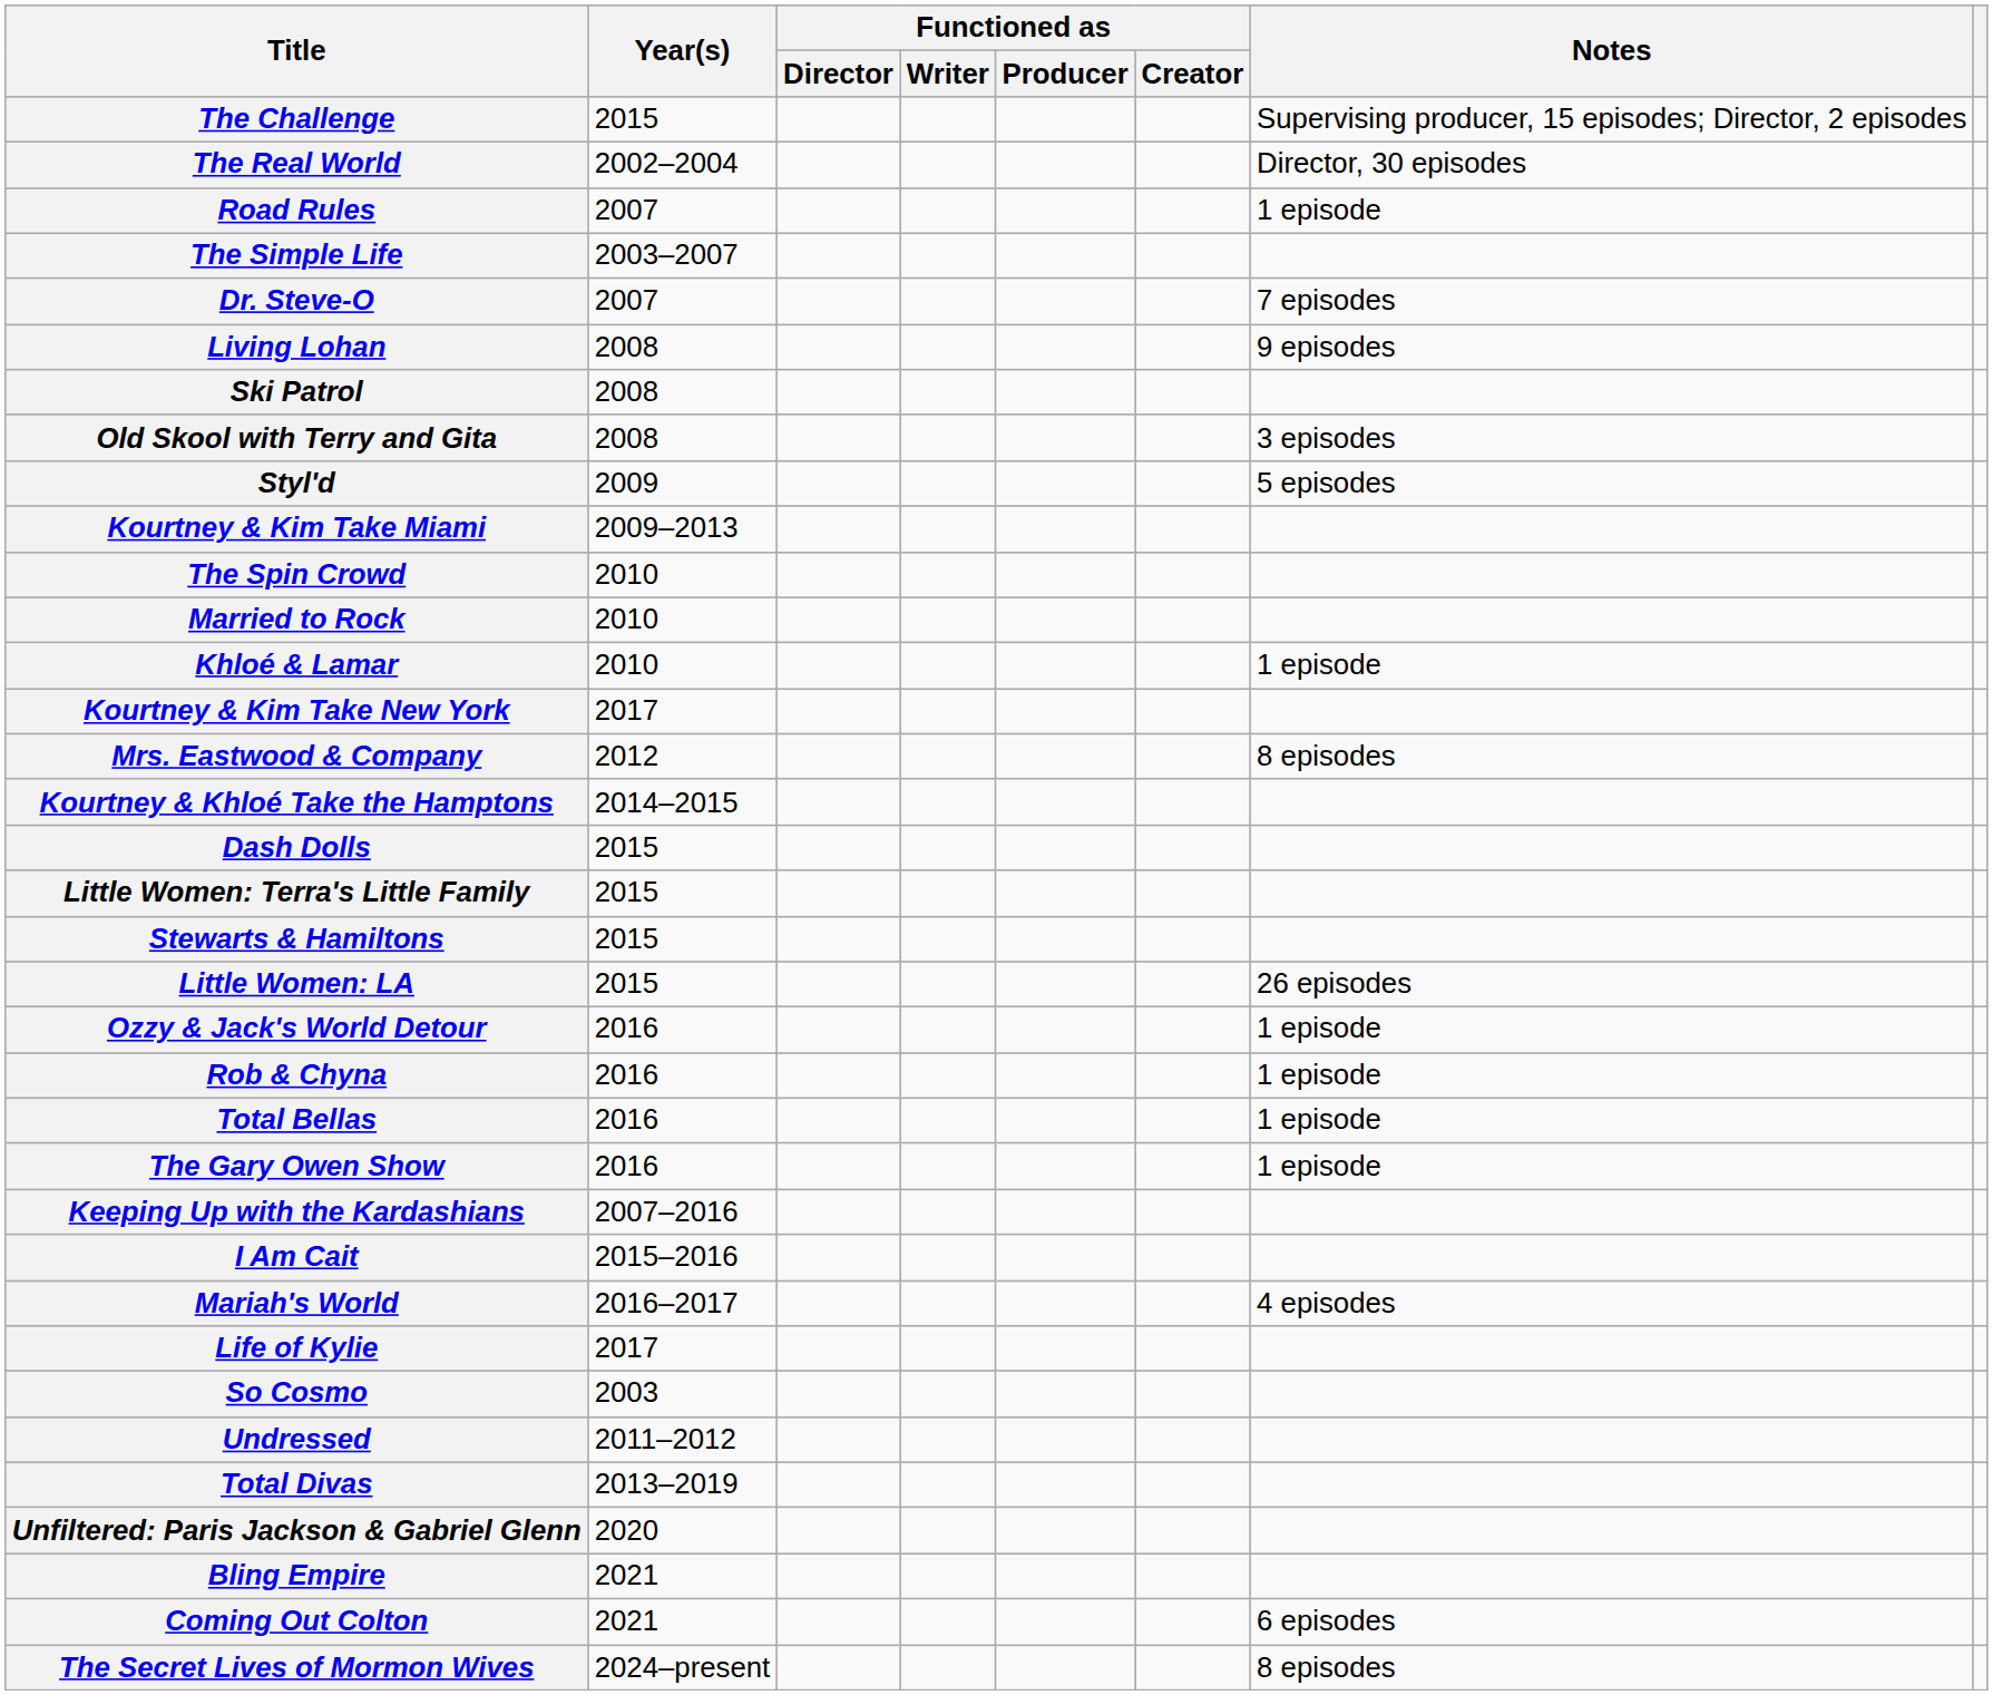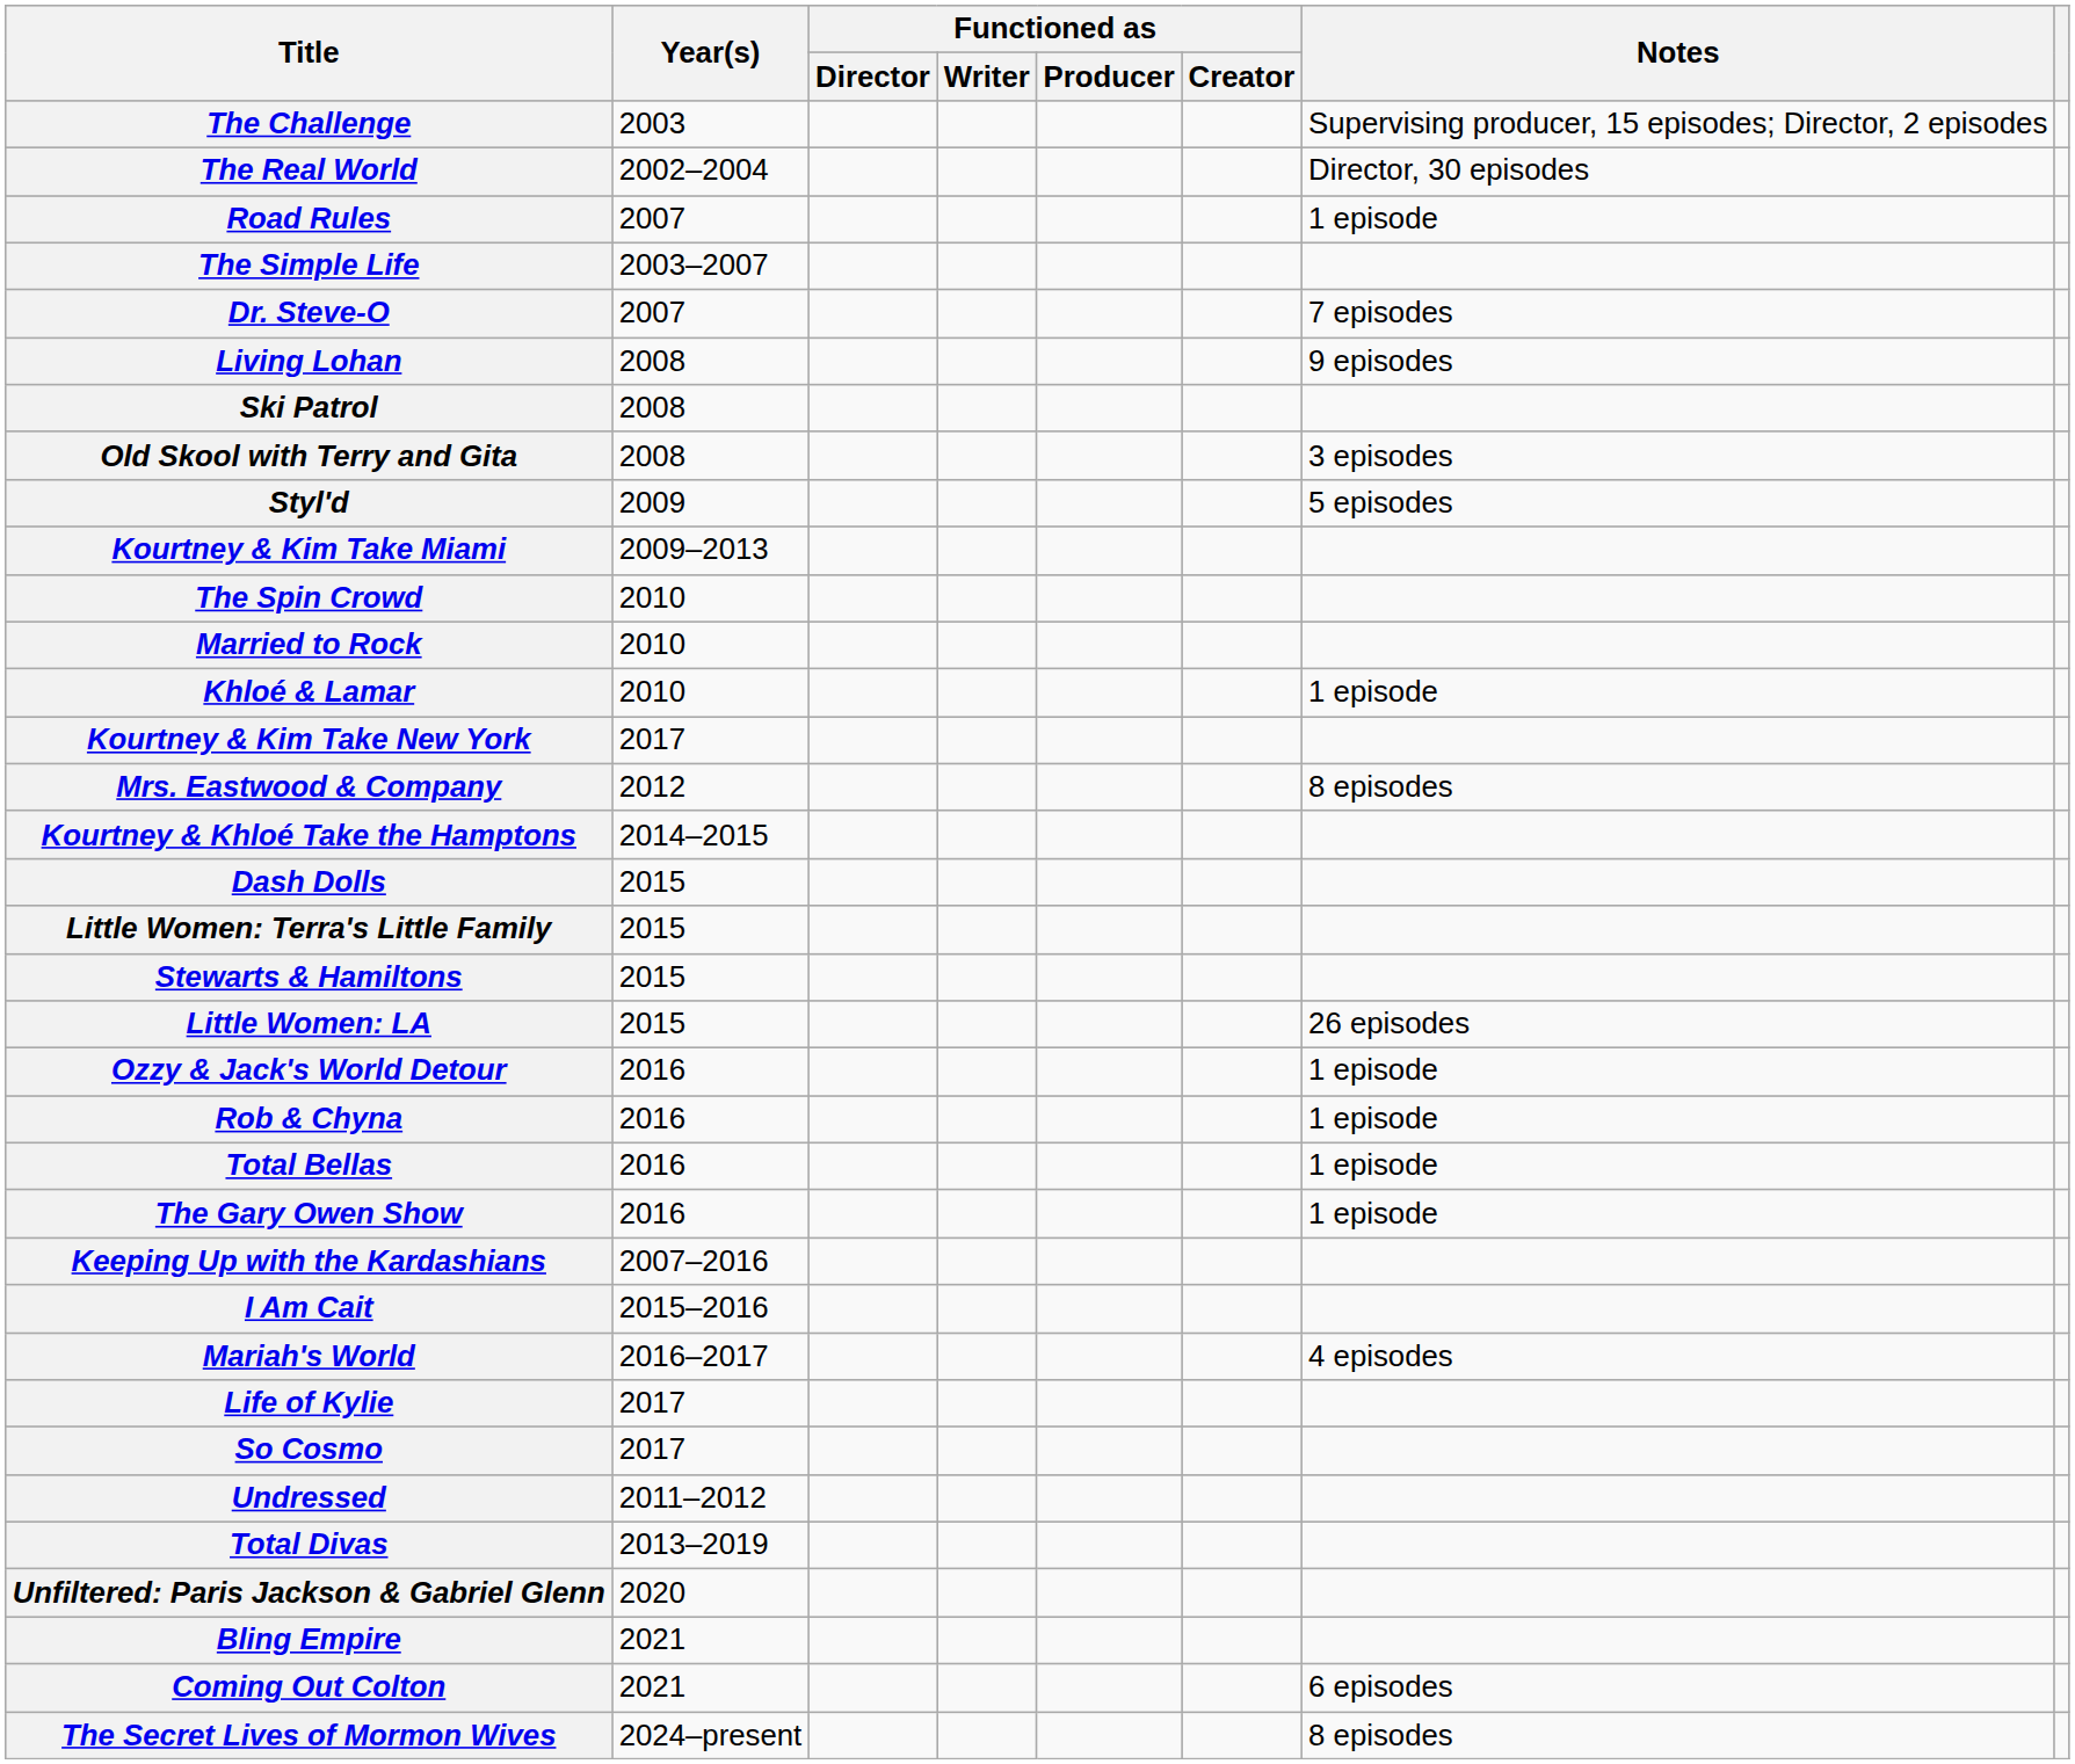 <table class="wikitable sortable plainrowheaders" style="margin-right: 0;">
 <tr>
 <th rowspan="2" scope="col">Title</th>
 <th rowspan="2" scope="col">Year(s)</th>
 <th colspan="4" scope="col">Functioned as</th>
 <th rowspan="2" scope="col" class="unsortable">Notes</th>
 <th rowspan="2" scope="col" class="unsortable"></th>
 </tr>
 <tr>
 <th scope="col">Director</th>
 <th scope="col">Writer</th>
 <th scope="col">Producer</th>
 <th scope="col">Creator</th>
 </tr>
 <tr>
 <th scope="row"><em><a href='#'>The Challenge</a></em></th>
-<td>2015</td>
+<td>2003</td>
 <td></td>
 <td></td>
 <td></td>
 <td></td>
 <td>Supervising producer, 15 episodes; Director, 2 episodes</td>
 <td></td>
 </tr>
 <tr>
 <th scope="row"><em><a href='#'>The Real World</a></em></th>
 <td>2002–2004</td>
 <td></td>
 <td></td>
 <td></td>
 <td></td>
 <td>Director, 30 episodes</td>
 <td></td>
 </tr>
 <tr>
 <th scope="row"><em><a href='#'>Road Rules</a></em></th>
 <td>2007</td>
 <td></td>
 <td></td>
 <td></td>
 <td></td>
 <td>1 episode</td>
 <td></td>
 </tr>
 <tr>
 <th scope="row"><em><a href='#'>The Simple Life</a></em></th>
 <td>2003–2007</td>
 <td></td>
 <td></td>
 <td></td>
 <td></td>
 <td></td>
 <td></td>
 </tr>
 <tr>
 <th scope="row"><em><a href='#'>Dr. Steve-O</a></em></th>
 <td>2007</td>
 <td></td>
 <td></td>
 <td></td>
 <td></td>
 <td>7 episodes</td>
 <td></td>
 </tr>
 <tr>
 <th scope="row"><em><a href='#'>Living Lohan</a></em></th>
 <td>2008</td>
 <td></td>
 <td></td>
 <td></td>
 <td></td>
 <td>9 episodes</td>
 <td></td>
 </tr>
 <tr>
 <th scope="row"><em>Ski Patrol</em></th>
 <td>2008</td>
 <td></td>
 <td></td>
 <td></td>
 <td></td>
 <td></td>
 <td></td>
 </tr>
 <tr>
 <th scope="row"><em>Old Skool with Terry and Gita</em></th>
 <td>2008</td>
 <td></td>
 <td></td>
 <td></td>
 <td></td>
 <td>3 episodes</td>
 <td></td>
 </tr>
 <tr>
 <th scope="row"><em>Styl'd</em></th>
 <td>2009</td>
 <td></td>
 <td></td>
 <td></td>
 <td></td>
 <td>5 episodes</td>
 <td></td>
 </tr>
 <tr>
 <th scope="row"><em><a href='#'>Kourtney & Kim Take Miami</a></em></th>
 <td>2009–2013</td>
 <td></td>
 <td></td>
 <td></td>
 <td></td>
 <td></td>
 <td></td>
 </tr>
 <tr>
 <th scope="row"><em><a href='#'>The Spin Crowd</a></em></th>
 <td>2010</td>
 <td></td>
 <td></td>
 <td></td>
 <td></td>
 <td></td>
 <td></td>
 </tr>
 <tr>
 <th scope="row"><em><a href='#'>Married to Rock</a></em></th>
 <td>2010</td>
 <td></td>
 <td></td>
 <td></td>
 <td></td>
 <td></td>
 <td></td>
 </tr>
 <tr>
 <th scope="row"><em><a href='#'>Khloé & Lamar</a></em></th>
 <td>2010</td>
 <td></td>
 <td></td>
 <td></td>
 <td></td>
 <td>1 episode</td>
 <td></td>
 </tr>
 <tr>
 <th scope="row"><em><a href='#'>Kourtney & Kim Take New York</a></em></th>
 <td>2017</td>
 <td></td>
 <td></td>
 <td></td>
 <td></td>
 <td></td>
 <td></td>
 </tr>
 <tr>
 <th scope="row"><em><a href='#'>Mrs. Eastwood & Company</a></em></th>
 <td>2012</td>
 <td></td>
 <td></td>
 <td></td>
 <td></td>
 <td>8 episodes</td>
 <td></td>
 </tr>
 <tr>
 <th scope="row"><em><a href='#'>Kourtney & Khloé Take the Hamptons</a></em></th>
 <td>2014–2015</td>
 <td></td>
 <td></td>
 <td></td>
 <td></td>
 <td></td>
 <td></td>
 </tr>
 <tr>
 <th scope="row"><em><a href='#'>Dash Dolls</a></em></th>
 <td>2015</td>
 <td></td>
 <td></td>
 <td></td>
 <td></td>
 <td></td>
 <td></td>
 </tr>
 <tr>
 <th scope="row"><em>Little Women: Terra's Little Family</em></th>
 <td>2015</td>
 <td></td>
 <td></td>
 <td></td>
 <td></td>
 <td></td>
 <td></td>
 </tr>
 <tr>
 <th scope="row"><em><a href='#'>Stewarts & Hamiltons</a></em></th>
 <td>2015</td>
 <td></td>
 <td></td>
 <td></td>
 <td></td>
 <td></td>
 <td></td>
 </tr>
 <tr>
 <th scope="row"><em><a href='#'>Little Women: LA</a></em></th>
 <td>2015</td>
 <td></td>
 <td></td>
 <td></td>
 <td></td>
 <td>26 episodes</td>
 <td></td>
 </tr>
 <tr>
 <th scope="row"><em><a href='#'>Ozzy & Jack's World Detour</a></em></th>
 <td>2016</td>
 <td></td>
 <td></td>
 <td></td>
 <td></td>
 <td>1 episode</td>
 <td></td>
 </tr>
 <tr>
 <th scope="row"><em><a href='#'>Rob & Chyna</a></em></th>
 <td>2016</td>
 <td></td>
 <td></td>
 <td></td>
 <td></td>
 <td>1 episode</td>
 <td></td>
 </tr>
 <tr>
 <th scope="row"><em><a href='#'>Total Bellas</a></em></th>
 <td>2016</td>
 <td></td>
 <td></td>
 <td></td>
 <td></td>
 <td>1 episode</td>
 <td></td>
 </tr>
 <tr>
 <th scope="row"><em><a href='#'>The Gary Owen Show</a></em></th>
 <td>2016</td>
 <td></td>
 <td></td>
 <td></td>
 <td></td>
 <td>1 episode</td>
 <td></td>
 </tr>
 <tr>
 <th scope="row"><em><a href='#'>Keeping Up with the Kardashians</a></em></th>
 <td>2007–2016</td>
 <td></td>
 <td></td>
 <td></td>
 <td></td>
 <td></td>
 <td></td>
 </tr>
 <tr>
 <th scope="row"><em><a href='#'>I Am Cait</a></em></th>
 <td>2015–2016</td>
 <td></td>
 <td></td>
 <td></td>
 <td></td>
 <td></td>
 <td></td>
 </tr>
 <tr>
 <th scope="row"><em><a href='#'>Mariah's World</a></em></th>
 <td>2016–2017</td>
 <td></td>
 <td></td>
 <td></td>
 <td></td>
 <td>4 episodes</td>
 <td></td>
 </tr>
 <tr>
 <th scope="row"><em><a href='#'>Life of Kylie</a></em></th>
 <td>2017</td>
 <td></td>
 <td></td>
 <td></td>
 <td></td>
 <td></td>
 <td></td>
 </tr>
 <tr>
 <th scope="row"><em><a href='#'>So Cosmo</a></em></th>
-<td>2003</td>
+<td>2017</td>
 <td></td>
 <td></td>
 <td></td>
 <td></td>
 <td></td>
 <td></td>
 </tr>
 <tr>
 <th scope="row"><em><a href='#'>Undressed</a></em></th>
 <td>2011–2012</td>
 <td></td>
 <td></td>
 <td></td>
 <td></td>
 <td></td>
 <td></td>
 </tr>
 <tr>
 <th scope="row"><em><a href='#'>Total Divas</a></em></th>
 <td>2013–2019</td>
 <td></td>
 <td></td>
 <td></td>
 <td></td>
 <td></td>
 <td></td>
 </tr>
 <tr>
 <th scope="row"><em>Unfiltered: Paris Jackson & Gabriel Glenn</em></th>
 <td>2020</td>
 <td></td>
 <td></td>
 <td></td>
 <td></td>
 <td></td>
 <td></td>
 </tr>
 <tr>
 <th scope="row"><em><a href='#'>Bling Empire</a></em></th>
 <td>2021</td>
 <td></td>
 <td></td>
 <td></td>
 <td></td>
 <td></td>
 <td></td>
 </tr>
 <tr>
 <th scope="row"><em><a href='#'>Coming Out Colton</a></em></th>
 <td>2021</td>
 <td></td>
 <td></td>
 <td></td>
 <td></td>
 <td>6 episodes</td>
 <td></td>
 </tr>
 <tr>
 <th scope="row"><em><a href='#'>The Secret Lives of Mormon Wives</a></em></th>
 <td>2024–present</td>
 <td></td>
 <td></td>
 <td></td>
 <td></td>
 <td>8 episodes</td>
 <td></td>
 </tr>
 </table>
